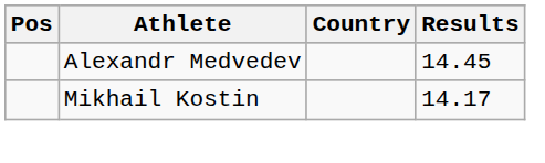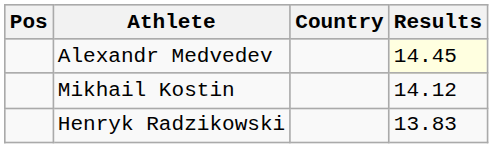 <table class="wikitable">
 <tr>
 <th>Pos</th>
 <th>Athlete</th>
 <th>Country</th>
 <th>Results</th>
 </tr>
 <tr>
 <td align="center"></td>
 <td>Alexandr Medvedev</td>
 <td></td>
-<td>14.45</td>
+<td style="background: lightyellow;">14.45</td>
 </tr>
 <tr>
 <td align="center"></td>
 <td>Mikhail Kostin</td>
 <td></td>
-<td>14.17</td>
+<td>14.12</td>
+</tr>
+<tr>
+<td align="center"></td>
+<td>Henryk Radzikowski</td>
+<td></td>
+<td>13.83</td>
 </tr>
 </table>
